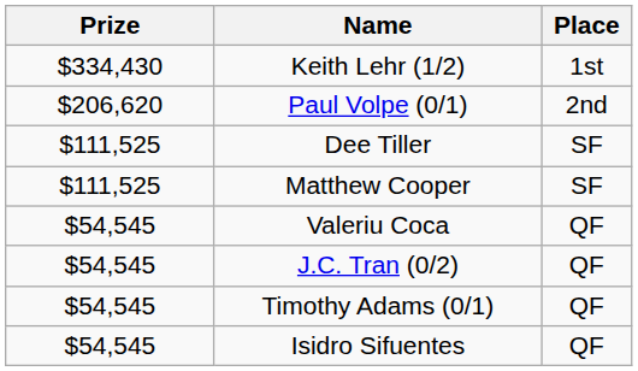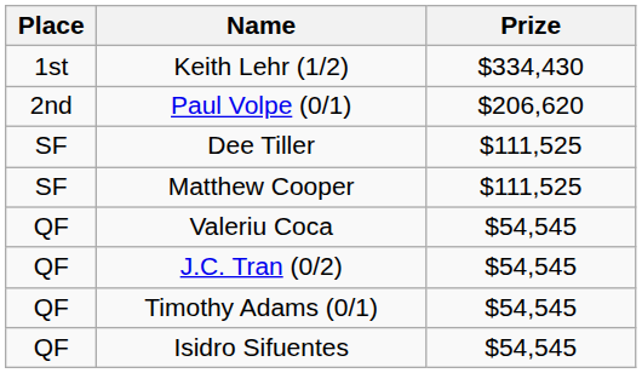 <table class="wikitable">
 <tr>
+<th width="50">Place</th>
+<th width="200">Name</th>
 <th width="125">Prize</th>
-<th width="200">Name</th>
-<th width="50">Place</th>
 </tr>
 <tr>
+<td align = "center">1st</td>
+<td align = "center">Keith Lehr (1/2)</td>
 <td align = "center">$334,430</td>
-<td align = "center">Keith Lehr (1/2)</td>
-<td align = "center">1st</td>
 </tr>
 <tr>
+<td align = "center">2nd</td>
+<td align = "center"><a href='#'>Paul Volpe</a> (0/1)</td>
 <td align = "center">$206,620</td>
-<td align = "center"><a href='#'>Paul Volpe</a> (0/1)</td>
-<td align = "center">2nd</td>
 </tr>
 <tr>
+<td align = "center">SF</td>
+<td align = "center">Dee Tiller</td>
 <td align = "center">$111,525</td>
-<td align = "center">Dee Tiller</td>
-<td align = "center">SF</td>
 </tr>
 <tr>
+<td align = "center">SF</td>
+<td align = "center">Matthew Cooper</td>
 <td align = "center">$111,525</td>
-<td align = "center">Matthew Cooper</td>
-<td align = "center">SF</td>
 </tr>
 <tr>
+<td align = "center">QF</td>
+<td align = "center">Valeriu Coca</td>
 <td align = "center">$54,545</td>
-<td align = "center">Valeriu Coca</td>
-<td align = "center">QF</td>
 </tr>
 <tr>
+<td align = "center">QF</td>
+<td align = "center"><a href='#'>J.C. Tran</a> (0/2)</td>
 <td align = "center">$54,545</td>
-<td align = "center"><a href='#'>J.C. Tran</a> (0/2)</td>
-<td align = "center">QF</td>
 </tr>
 <tr>
+<td align = "center">QF</td>
+<td align = "center">Timothy Adams (0/1)</td>
 <td align = "center">$54,545</td>
-<td align = "center">Timothy Adams (0/1)</td>
-<td align = "center">QF</td>
 </tr>
 <tr>
+<td align = "center">QF</td>
+<td align = "center">Isidro Sifuentes</td>
 <td align = "center">$54,545</td>
-<td align = "center">Isidro Sifuentes</td>
-<td align = "center">QF</td>
 </tr>
 </table>
